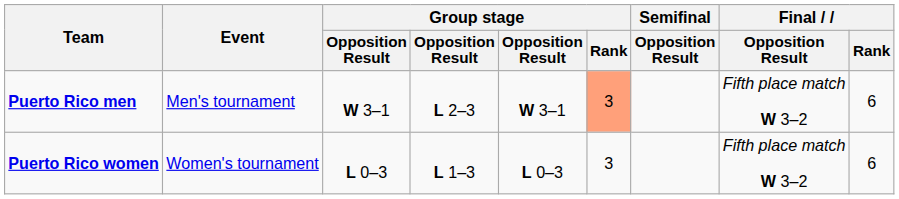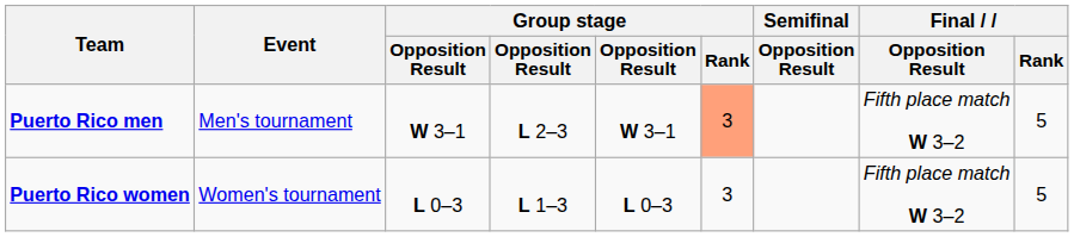 <table class="wikitable" style="font-size:90%;text-align:center">
 <tr>
 <th rowspan=2>Team</th>
 <th rowspan=2>Event</th>
 <th colspan=4>Group stage</th>
 <th>Semifinal</th>
 <th colspan=2>Final /  / </th>
 </tr>
 <tr style=font-size:95%>
 <th>Opposition<br>Result</th>
 <th>Opposition<br>Result</th>
 <th>Opposition<br>Result</th>
 <th>Rank</th>
 <th>Opposition<br>Result</th>
 <th>Opposition<br>Result</th>
 <th>Rank</th>
 </tr>
 <tr>
 <td style="text-align:left"><strong><a href='#'>Puerto Rico men</a></strong></td>
 <td style="text-align:left"><a href='#'>Men's tournament</a></td>
 <td><br><strong>W</strong> 3–1</td>
 <td><br><strong>L</strong> 2–3</td>
 <td><br><strong>W</strong> 3–1</td>
 <td style="background: lightsalmon;">3</td>
 <td></td>
 <td><em>Fifth place match</em><br><br><strong>W</strong> 3–2</td>
-<td>6</td>
+<td>5</td>
 </tr>
 <tr>
 <td style="text-align:left"><strong><a href='#'>Puerto Rico women</a></strong></td>
 <td style="text-align:left"><a href='#'>Women's tournament</a></td>
 <td><br><strong>L</strong> 0–3</td>
 <td><br><strong>L</strong> 1–3</td>
 <td><br><strong>L</strong> 0–3</td>
 <td>3</td>
 <td></td>
 <td><em>Fifth place match</em><br><br><strong>W</strong> 3–2</td>
-<td>6</td>
+<td>5</td>
 </tr>
 </table>
